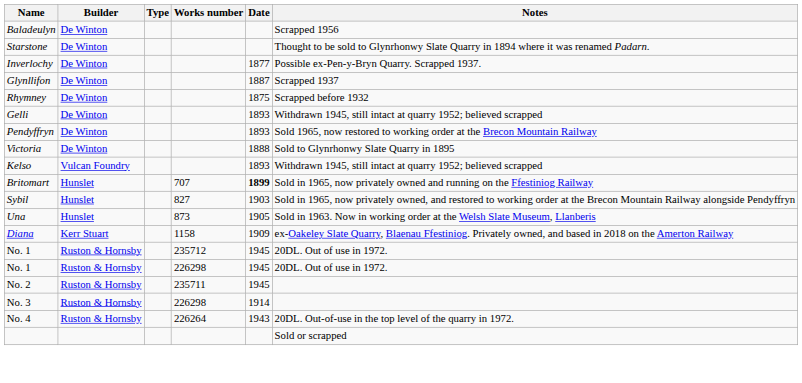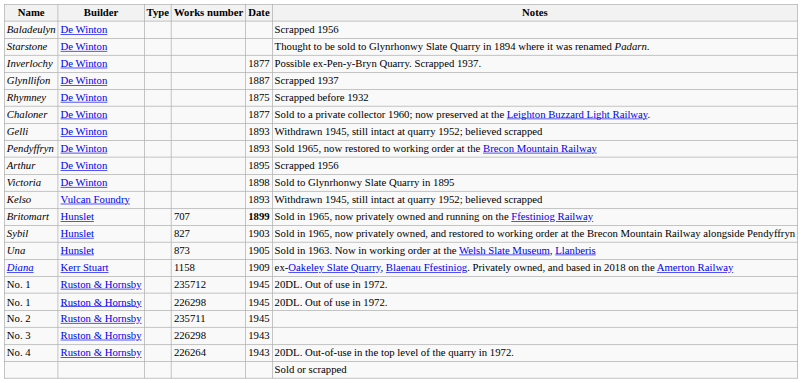 <table class="wikitable">
 <tr>
 <th>Name</th>
 <th>Builder</th>
 <th>Type</th>
 <th>Works number</th>
 <th>Date</th>
 <th>Notes</th>
 </tr>
 <tr>
 <td><em>Baladeulyn</em></td>
 <td><a href='#'>De Winton</a></td>
 <td></td>
 <td></td>
 <td></td>
 <td>Scrapped 1956</td>
 </tr>
 <tr>
 <td><em>Starstone</em></td>
 <td><a href='#'>De Winton</a></td>
 <td></td>
 <td></td>
 <td></td>
 <td>Thought to be sold to Glynrhonwy Slate Quarry in 1894 where it was renamed <em>Padarn</em>.</td>
 </tr>
 <tr>
 <td><em>Inverlochy</em></td>
 <td><a href='#'>De Winton</a></td>
 <td></td>
 <td></td>
 <td>1877</td>
 <td>Possible ex-Pen-y-Bryn Quarry. Scrapped 1937.</td>
 </tr>
 <tr>
 <td><em>Glynllifon</em></td>
 <td><a href='#'>De Winton</a></td>
 <td></td>
 <td></td>
 <td>1887</td>
 <td>Scrapped 1937</td>
 </tr>
 <tr>
 <td><em>Rhymney</em></td>
 <td><a href='#'>De Winton</a></td>
 <td></td>
 <td></td>
 <td>1875</td>
 <td>Scrapped before 1932</td>
 </tr>
 <tr>
+<td><em>Chaloner</em></td>
+<td><a href='#'>De Winton</a></td>
+<td></td>
+<td></td>
+<td>1877</td>
+<td>Sold to a private collector 1960; now preserved at the <a href='#'>Leighton Buzzard Light Railway</a>.</td>
+</tr>
+<tr>
 <td><em>Gelli</em></td>
 <td><a href='#'>De Winton</a></td>
 <td></td>
 <td></td>
 <td>1893</td>
 <td>Withdrawn 1945, still intact at quarry 1952; believed scrapped</td>
 </tr>
 <tr>
 <td><em>Pendyffryn</em></td>
 <td><a href='#'>De Winton</a></td>
 <td></td>
 <td></td>
 <td>1893</td>
 <td>Sold 1965, now restored to working order at the <a href='#'>Brecon Mountain Railway</a></td>
 </tr>
 <tr>
+<td><em>Arthur</em></td>
+<td><a href='#'>De Winton</a></td>
+<td></td>
+<td></td>
+<td>1895</td>
+<td>Scrapped 1956</td>
+</tr>
+<tr>
 <td><em>Victoria</em></td>
 <td><a href='#'>De Winton</a></td>
 <td></td>
 <td></td>
-<td>1888</td>
+<td>1898</td>
 <td>Sold to Glynrhonwy Slate Quarry in 1895</td>
 </tr>
 <tr>
 <td><em>Kelso</em></td>
 <td><a href='#'>Vulcan Foundry</a></td>
 <td></td>
 <td></td>
 <td>1893</td>
 <td>Withdrawn 1945, still intact at quarry 1952; believed scrapped</td>
 </tr>
 <tr>
 <td><em>Britomart</em></td>
 <td><a href='#'>Hunslet</a></td>
 <td></td>
 <td>707</td>
 <td><strong>1899</strong></td>
 <td>Sold in 1965, now privately owned and running on the <a href='#'>Ffestiniog Railway</a></td>
 </tr>
 <tr>
 <td><em>Sybil</em></td>
 <td><a href='#'>Hunslet</a></td>
 <td></td>
 <td>827</td>
 <td>1903</td>
 <td>Sold in 1965, now privately owned, and restored to working order at the Brecon Mountain Railway alongside Pendyffryn</td>
 </tr>
 <tr>
 <td><em>Una</em></td>
 <td><a href='#'>Hunslet</a></td>
 <td></td>
 <td>873</td>
 <td>1905</td>
 <td>Sold in 1963. Now in working order at the <a href='#'>Welsh Slate Museum</a>, <a href='#'>Llanberis</a></td>
 </tr>
 <tr>
 <td><a href='#'><em>Diana</em></a></td>
 <td><a href='#'>Kerr Stuart</a></td>
 <td></td>
 <td>1158</td>
 <td>1909</td>
 <td>ex-<a href='#'>Oakeley Slate Quarry</a>, <a href='#'>Blaenau Ffestiniog</a>. Privately owned, and based in 2018 on the <a href='#'>Amerton Railway</a></td>
 </tr>
 <tr>
 <td>No. 1</td>
 <td><a href='#'>Ruston & Hornsby</a></td>
 <td></td>
 <td>235712</td>
 <td>1945</td>
 <td>20DL. Out of use in 1972.</td>
 </tr>
 <tr>
 <td>No. 1</td>
 <td><a href='#'>Ruston & Hornsby</a></td>
 <td></td>
 <td>226298</td>
 <td>1945</td>
 <td>20DL. Out of use in 1972.</td>
 </tr>
 <tr>
 <td>No. 2</td>
 <td><a href='#'>Ruston & Hornsby</a></td>
 <td></td>
 <td>235711</td>
 <td>1945</td>
 <td></td>
 </tr>
 <tr>
 <td>No. 3</td>
 <td><a href='#'>Ruston & Hornsby</a></td>
 <td></td>
 <td>226298</td>
-<td>1914</td>
+<td>1943</td>
 <td></td>
 </tr>
 <tr>
 <td>No. 4</td>
 <td><a href='#'>Ruston & Hornsby</a></td>
 <td></td>
 <td>226264</td>
 <td>1943</td>
 <td>20DL. Out-of-use in the top level of the quarry in 1972.</td>
 </tr>
 <tr>
 <td></td>
 <td></td>
 <td></td>
 <td></td>
 <td></td>
 <td>Sold or scrapped</td>
 </tr>
 </table>
